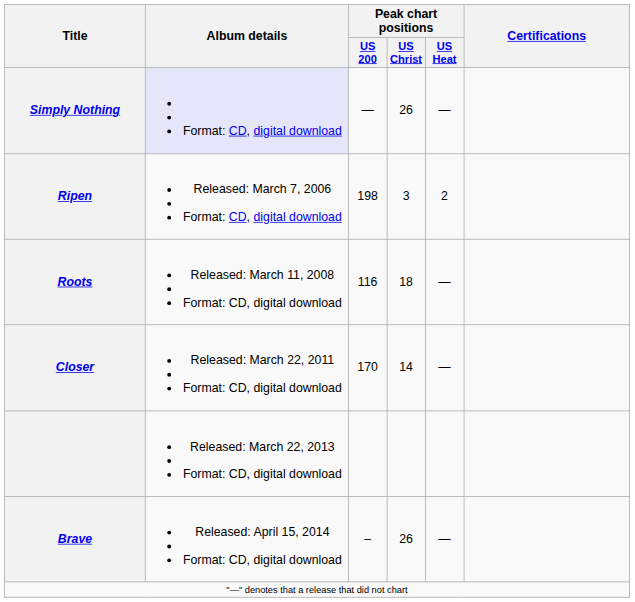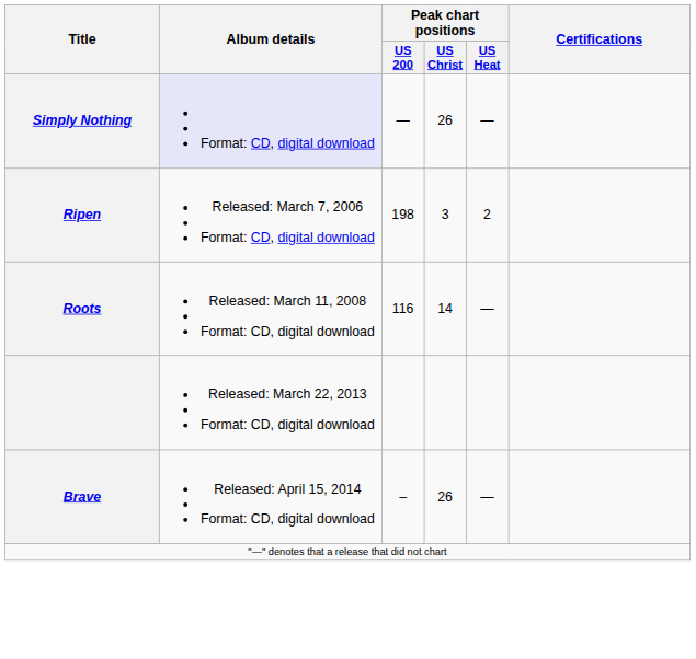 <table class="wikitable plainrowheaders" style="text-align:center;">
 <tr>
 <th scope="col" rowspan="2" style="width:11em;">Title</th>
 <th scope="col" rowspan="2" style="width:16em;">Album details</th>
 <th scope="col" colspan="3">Peak chart positions</th>
 <th scope="col" rowspan="2" style="width:13em;"><a href='#'>Certifications</a></th>
 </tr>
 <tr>
 <th style="width:3em; font-size:90%"><a href='#'>US<br>200</a><br></th>
 <th style="width:3em; font-size:90%"><a href='#'>US<br>Christ</a><br></th>
 <th style="width:3em; font-size:90%"><a href='#'>US<br>Heat</a><br></th>
 </tr>
 <tr>
 <th scope="row"><em><a href='#'>Simply Nothing</a></em></th>
 <td style="background: lavender;"><br><ul><li></li><li></li><li>Format: <a href='#'>CD</a>, <a href='#'>digital download</a></li></ul></td>
 <td>—</td>
 <td>26</td>
 <td>—</td>
 <td></td>
 </tr>
 <tr>
 <th scope="row"><em><a href='#'>Ripen</a></em></th>
 <td><br><ul><li>Released: March 7, 2006</li><li></li><li>Format: <a href='#'>CD</a>, <a href='#'>digital download</a></li></ul></td>
 <td>198</td>
 <td>3</td>
 <td>2</td>
 <td></td>
 </tr>
 <tr>
 <th scope="row"><em><a href='#'>Roots</a></em></th>
 <td><br><ul><li>Released: March 11, 2008</li><li></li><li>Format: CD, digital download</li></ul></td>
 <td>116</td>
-<td>18</td>
-<td>—</td>
-<td></td>
-</tr>
-<tr>
-<th scope="row"><em><a href='#'>Closer</a></em></th>
-<td><br><ul><li>Released: March 22, 2011</li><li></li><li>Format: CD, digital download</li></ul></td>
-<td>170</td>
 <td>14</td>
 <td>—</td>
 <td></td>
 </tr>
 <tr>
 <th scope="row"></th>
 <td><br><ul><li>Released: March 22, 2013</li><li></li><li>Format: CD, digital download</li></ul></td>
 <td></td>
 <td></td>
 <td></td>
 <td></td>
 </tr>
 <tr>
 <th scope="row"><em><a href='#'>Brave</a></em></th>
 <td><br><ul><li>Released: April 15, 2014</li><li></li><li>Format: CD, digital download</li></ul></td>
 <td>–</td>
 <td>26</td>
 <td>—</td>
 <td></td>
 </tr>
 <tr>
 <td colspan="6" style="font-size:9pt">"—" denotes that a release that did not chart</td>
 </tr>
 </table>
